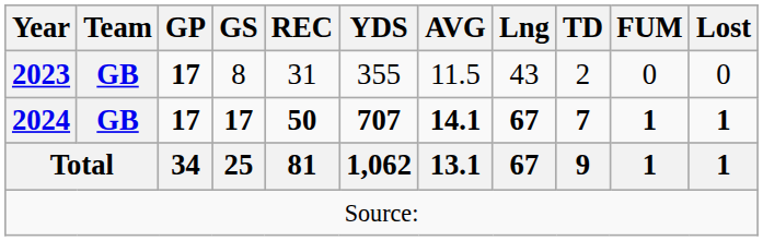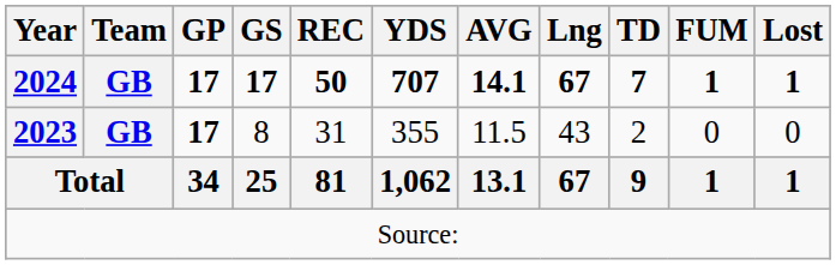 <table class="wikitable" style="text-align:center">
 <tr>
 <th>Year</th>
 <th>Team</th>
 <th>GP</th>
 <th>GS</th>
 <th>REC</th>
 <th>YDS</th>
 <th>AVG</th>
 <th>Lng</th>
 <th>TD</th>
 <th>FUM</th>
 <th>Lost</th>
 </tr>
 <tr>
+<th><a href='#'>2024</a></th>
+<th><a href='#'>GB</a></th>
+<td><strong>17</strong></td>
+<td><strong>17</strong></td>
+<td><strong>50</strong></td>
+<td><strong>707</strong></td>
+<td><strong>14.1</strong></td>
+<td><strong>67</strong></td>
+<td><strong>7</strong></td>
+<td><strong>1</strong></td>
+<td><strong>1</strong></td>
+</tr>
+<tr>
 <th><a href='#'>2023</a></th>
 <th><a href='#'>GB</a></th>
 <td><strong>17</strong></td>
 <td>8</td>
 <td>31</td>
 <td>355</td>
 <td>11.5</td>
 <td>43</td>
 <td>2</td>
 <td>0</td>
 <td>0</td>
-</tr>
-<tr>
-<th><a href='#'>2024</a></th>
-<th><a href='#'>GB</a></th>
-<td><strong>17</strong></td>
-<td><strong>17</strong></td>
-<td><strong>50</strong></td>
-<td><strong>707</strong></td>
-<td><strong>14.1</strong></td>
-<td><strong>67</strong></td>
-<td><strong>7</strong></td>
-<td><strong>1</strong></td>
-<td><strong>1</strong></td>
 </tr>
 <tr>
 <th colspan="2">Total</th>
 <th>34</th>
 <th>25</th>
 <th>81</th>
 <th>1,062</th>
 <th>13.1</th>
 <th>67</th>
 <th>9</th>
 <th>1</th>
 <th>1</th>
 </tr>
 <tr>
 <td colspan="11"><small>Source: </small></td>
 </tr>
 </table>
